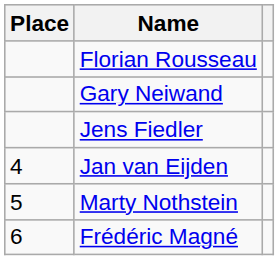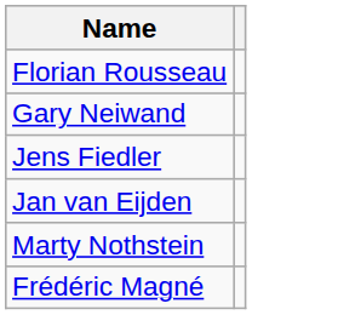 <table class="wikitable sortable" style="font-size:90%;">
 <tr>
-<th>Place</th>
 <th>Name</th>
 <th Nation></th>
 </tr>
 <tr>
-<td></td>
 <td><a href='#'>Florian Rousseau</a></td>
 <td></td>
 </tr>
 <tr>
-<td></td>
 <td><a href='#'>Gary Neiwand</a></td>
 <td></td>
 </tr>
 <tr>
-<td></td>
 <td><a href='#'>Jens Fiedler</a></td>
 <td></td>
 </tr>
 <tr>
-<td>4</td>
 <td><a href='#'>Jan van Eijden</a></td>
 <td></td>
 </tr>
 <tr>
-<td>5</td>
 <td><a href='#'>Marty Nothstein</a></td>
 <td></td>
 </tr>
 <tr>
-<td>6</td>
 <td><a href='#'>Frédéric Magné</a></td>
 <td></td>
 </tr>
 </table>
